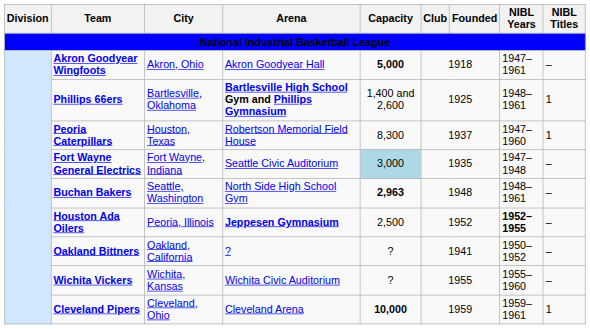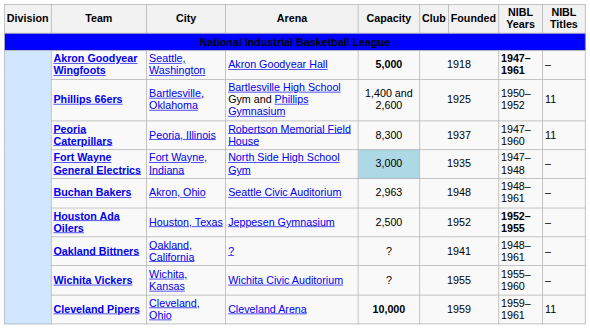 <table class="wikitable" style="text-align:left">
 <tr>
 <th>Division</th>
 <th>Team</th>
 <th>City</th>
 <th>Arena</th>
 <th>Capacity</th>
 <th>Club</th>
 <th>Founded</th>
 <th>NIBL Years</th>
 <th>NIBL Titles</th>
 </tr>
 <tr>
 <th style="background:blue;" colspan="9"><span>National Industrial Basketball League</span></th>
 </tr>
 <tr>
 <th style="background:#D0E7FF;" rowspan="9"></th>
 <td><strong><a href='#'>Akron Goodyear Wingfoots</a></strong></td>
-<td><a href='#'>Akron, Ohio</a></td>
+<td><a href='#'>Seattle, Washington</a></td>
 <td><a href='#'>Akron Goodyear Hall</a></td>
 <td align=center><strong>5,000</strong></td>
 <td colspan="2" style="text-align:center;">1918</td>
-<td>1947–1961</td>
+<td><strong>1947–1961</strong></td>
 <td>–</td>
 </tr>
 <tr>
 <td><strong><a href='#'>Phillips 66ers</a></strong></td>
 <td><a href='#'>Bartlesville, Oklahoma</a></td>
-<td><strong><a href='#'>Bartlesville High School</a> Gym and <a href='#'>Phillips Gymnasium</a></strong></td>
+<td><a href='#'>Bartlesville High School</a> Gym and <a href='#'>Phillips Gymnasium</a></td>
 <td align=center>1,400 and 2,600</td>
 <td colspan="2" style="text-align:center;">1925</td>
-<td>1948–1961</td>
-<td>1</td>
+<td>1950–1952</td>
+<td>11</td>
 </tr>
 <tr>
 <td><strong><a href='#'>Peoria Caterpillars</a></strong></td>
-<td><a href='#'>Houston, Texas</a></td>
+<td><a href='#'>Peoria, Illinois</a></td>
 <td><a href='#'>Robertson Memorial Field House</a></td>
 <td align=center>8,300</td>
 <td colspan="2" style="text-align:center;">1937</td>
 <td>1947–1960</td>
-<td>1</td>
+<td>11</td>
 </tr>
 <tr>
 <td><strong><a href='#'>Fort Wayne General Electrics</a></strong></td>
 <td><a href='#'>Fort Wayne, Indiana</a></td>
-<td><a href='#'>Seattle Civic Auditorium</a></td>
+<td><a href='#'>North Side High School Gym</a></td>
 <td align=center style="background: lightblue;">3,000</td>
 <td colspan="2" style="text-align:center;">1935</td>
 <td>1947–1948</td>
 <td>–</td>
 </tr>
 <tr>
 <td><strong><a href='#'>Buchan Bakers</a></strong></td>
-<td><a href='#'>Seattle, Washington</a></td>
-<td><a href='#'>North Side High School Gym</a></td>
-<td align=center><strong>2,963</strong></td>
+<td><a href='#'>Akron, Ohio</a></td>
+<td><a href='#'>Seattle Civic Auditorium</a></td>
+<td align=center>2,963</td>
 <td colspan="2" style="text-align:center;">1948</td>
 <td>1948–1961</td>
 <td>–</td>
 </tr>
 <tr>
 <td><strong><a href='#'>Houston Ada Oilers</a></strong></td>
-<td><a href='#'>Peoria, Illinois</a></td>
-<td><strong><a href='#'>Jeppesen Gymnasium</a></strong></td>
+<td><a href='#'>Houston, Texas</a></td>
+<td><a href='#'>Jeppesen Gymnasium</a></td>
 <td align=center>2,500</td>
 <td colspan="2" style="text-align:center;">1952</td>
 <td><strong>1952–1955</strong></td>
 <td>–</td>
 </tr>
 <tr>
 <td><strong><a href='#'>Oakland Bittners</a></strong></td>
 <td><a href='#'>Oakland, California</a></td>
 <td><a href='#'>?</a></td>
 <td align=center>?</td>
 <td colspan="2" style="text-align:center;">1941</td>
-<td>1950–1952</td>
+<td>1948–1961</td>
 <td>–</td>
 </tr>
 <tr>
 <td><strong><a href='#'>Wichita Vickers</a></strong></td>
 <td><a href='#'>Wichita, Kansas</a></td>
 <td><a href='#'>Wichita Civic Auditorium</a></td>
 <td align=center>?</td>
 <td colspan="2" style="text-align:center;">1955</td>
 <td>1955–1960</td>
 <td>–</td>
 </tr>
 <tr>
 <td><strong><a href='#'>Cleveland Pipers</a></strong></td>
 <td><a href='#'>Cleveland, Ohio</a></td>
 <td><a href='#'>Cleveland Arena</a></td>
 <td align=center><strong>10,000</strong></td>
 <td colspan="2" style="text-align:center;">1959</td>
 <td>1959–1961</td>
-<td>1</td>
+<td>11</td>
 </tr>
 </table>
